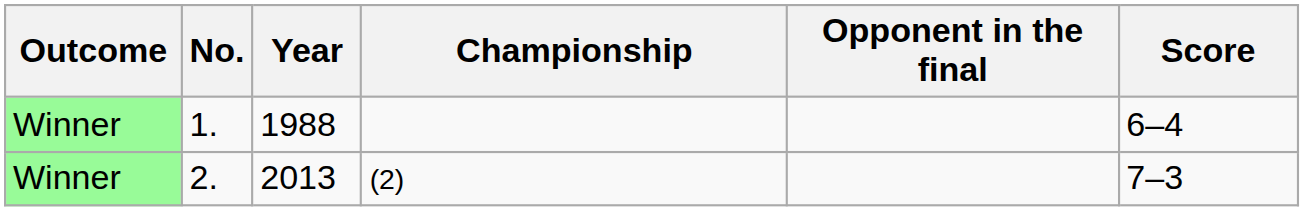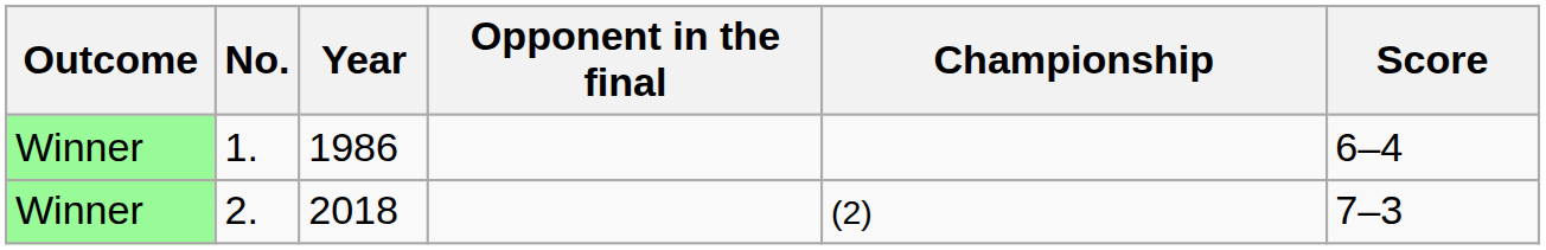 <table class="sortable wikitable">
 <tr>
 <th width="80">Outcome</th>
 <th width="20">No.</th>
 <th width="50">Year</th>
+<th width="200">Opponent in the final</th>
 <th width="250">Championship</th>
-<th width="200">Opponent in the final</th>
 <th width="100">Score</th>
 </tr>
 <tr>
 <td style="background:#98fb98;">Winner</td>
 <td>1.</td>
-<td>1988</td>
+<td>1986</td>
+<td> </td>
 <td></td>
-<td> </td>
 <td>6–4</td>
 </tr>
 <tr>
 <td style="background:#98fb98;">Winner</td>
 <td>2.</td>
-<td>2013</td>
+<td>2018</td>
+<td> </td>
 <td> <small>(2)</small></td>
-<td> </td>
 <td>7–3</td>
 </tr>
 </table>
